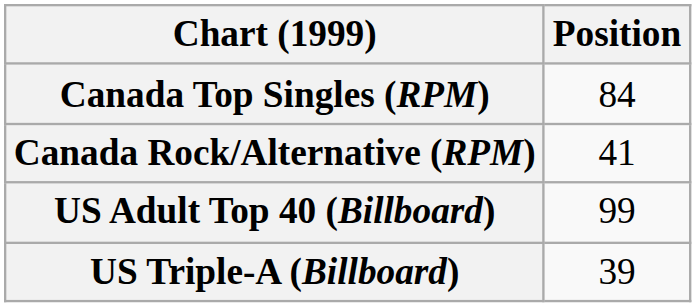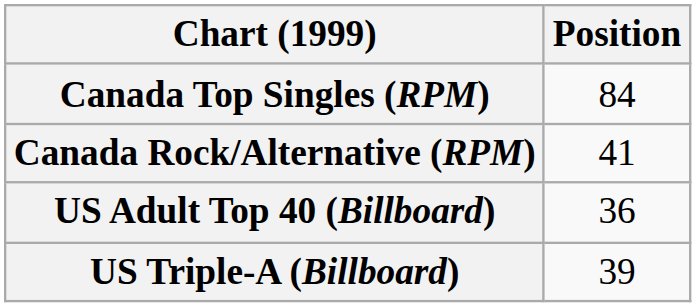 <table class="wikitable sortable plainrowheaders" style="text-align:center">
 <tr>
 <th>Chart (1999)</th>
 <th>Position</th>
 </tr>
 <tr>
 <th scope="row">Canada Top Singles (<em>RPM</em>)</th>
 <td>84</td>
 </tr>
 <tr>
 <th scope="row">Canada Rock/Alternative (<em>RPM</em>)</th>
 <td>41</td>
 </tr>
 <tr>
 <th scope="row">US Adult Top 40 (<em>Billboard</em>)</th>
-<td>99</td>
+<td>36</td>
 </tr>
 <tr>
 <th scope="row">US Triple-A (<em>Billboard</em>)</th>
 <td>39</td>
 </tr>
 </table>
